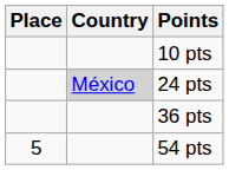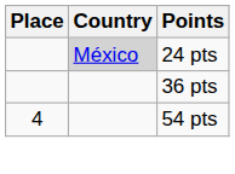 <table class=wikitable>
 <tr>
 <th>Place</th>
 <th>Country</th>
 <th>Points</th>
-</tr>
-<tr>
-<td align=center></td>
-<td></td>
-<td>10 pts</td>
 </tr>
 <tr>
 <td align=center></td>
 <td style="background: lightgrey;"> <a href='#'>México</a></td>
 <td>24 pts</td>
 </tr>
 <tr>
 <td align=center></td>
 <td></td>
 <td>36 pts</td>
 </tr>
 <tr>
-<td align=center>5</td>
+<td align=center>4</td>
 <td></td>
 <td>54 pts</td>
 </tr>
 </table>
